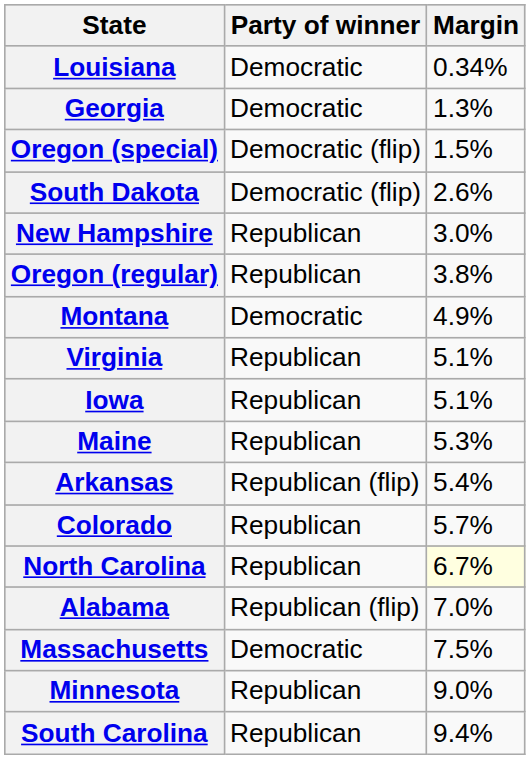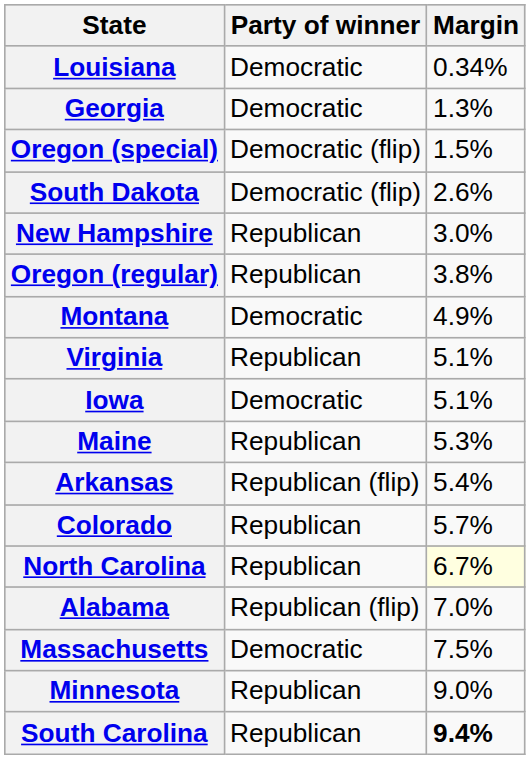 <table class="wikitable sortable">
 <tr>
 <th>State</th>
 <th>Party of winner</th>
 <th>Margin</th>
 </tr>
 <tr>
 <th><a href='#'>Louisiana</a></th>
 <td data-sort-value=-1 >Democratic</td>
 <td>0.34%</td>
 </tr>
 <tr>
 <th><a href='#'>Georgia</a></th>
 <td data-sort-value=-1 >Democratic</td>
 <td>1.3%</td>
 </tr>
 <tr>
 <th><a href='#'>Oregon (special)</a></th>
 <td data-sort-value=-0.5 >Democratic (flip)</td>
 <td>1.5%</td>
 </tr>
 <tr>
 <th><a href='#'>South Dakota</a></th>
 <td data-sort-value=-0.5 >Democratic (flip)</td>
 <td>2.6%</td>
 </tr>
 <tr>
 <th><a href='#'>New Hampshire</a></th>
 <td data-sort-value=1 >Republican</td>
 <td>3.0%</td>
 </tr>
 <tr>
 <th><a href='#'>Oregon (regular)</a></th>
 <td data-sort-value=1 >Republican</td>
 <td>3.8%</td>
 </tr>
 <tr>
 <th><a href='#'>Montana</a></th>
 <td data-sort-value=-1 >Democratic</td>
 <td>4.9%</td>
 </tr>
 <tr>
 <th><a href='#'>Virginia</a></th>
 <td data-sort-value=1 >Republican</td>
 <td>5.1% </td>
 </tr>
 <tr>
 <th><a href='#'>Iowa</a></th>
-<td data-sort-value=1 >Republican</td>
+<td data-sort-value=-1 >Democratic</td>
 <td>5.1% </td>
 </tr>
 <tr>
 <th><a href='#'>Maine</a></th>
 <td data-sort-value=1 >Republican</td>
 <td>5.3%</td>
 </tr>
 <tr>
 <th><a href='#'>Arkansas</a></th>
 <td data-sort-value=.5 >Republican (flip)</td>
 <td>5.4%</td>
 </tr>
 <tr>
 <th><a href='#'>Colorado</a></th>
 <td data-sort-value=1 >Republican</td>
 <td>5.7%</td>
 </tr>
 <tr>
 <th><a href='#'>North Carolina</a></th>
 <td data-sort-value=1 >Republican</td>
 <td style="background: lightyellow;">6.7%</td>
 </tr>
 <tr>
 <th><a href='#'>Alabama</a></th>
 <td data-sort-value=.5 >Republican (flip)</td>
 <td>7.0%</td>
 </tr>
 <tr>
 <th><a href='#'>Massachusetts</a></th>
 <td data-sort-value=-1 >Democratic</td>
 <td>7.5%</td>
 </tr>
 <tr>
 <th><a href='#'>Minnesota</a></th>
 <td data-sort-value=1 >Republican</td>
 <td>9.0%</td>
 </tr>
 <tr>
 <th><a href='#'>South Carolina</a></th>
 <td data-sort-value=1 >Republican</td>
-<td>9.4%</td>
+<td><strong>9.4%</strong></td>
 </tr>
 </table>
